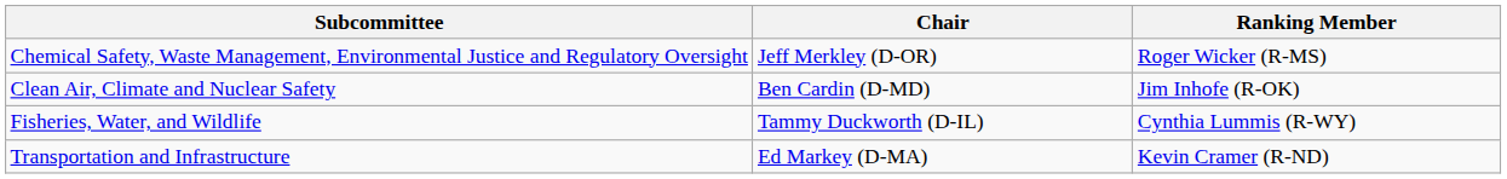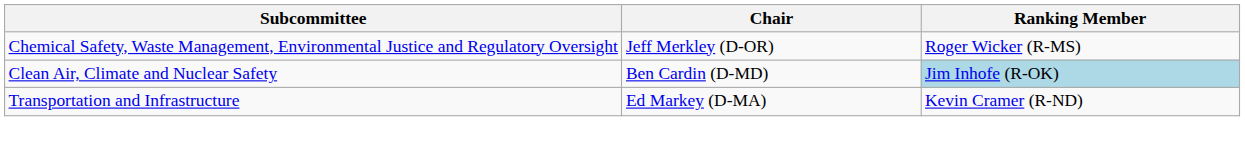 <table class="wikitable">
 <tr>
 <th style="width:50%;">Subcommittee</th>
 <th>Chair</th>
 <th>Ranking Member</th>
 </tr>
 <tr>
 <td><a href='#'>Chemical Safety, Waste Management, Environmental Justice and Regulatory Oversight</a></td>
 <td><a href='#'>Jeff Merkley</a> (D-OR)</td>
 <td><a href='#'>Roger Wicker</a> (R-MS)</td>
 </tr>
 <tr>
 <td><a href='#'>Clean Air, Climate and Nuclear Safety</a></td>
 <td><a href='#'>Ben Cardin</a> (D-MD)</td>
-<td><a href='#'>Jim Inhofe</a> (R-OK)</td>
-</tr>
-<tr>
-<td><a href='#'>Fisheries, Water, and Wildlife</a></td>
-<td><a href='#'>Tammy Duckworth</a> (D-IL)</td>
-<td><a href='#'>Cynthia Lummis</a> (R-WY)</td>
+<td style="background: lightblue;"><a href='#'>Jim Inhofe</a> (R-OK)</td>
 </tr>
 <tr>
 <td><a href='#'>Transportation and Infrastructure</a></td>
 <td><a href='#'>Ed Markey</a> (D-MA)</td>
 <td><a href='#'>Kevin Cramer</a> (R-ND)</td>
 </tr>
 </table>
